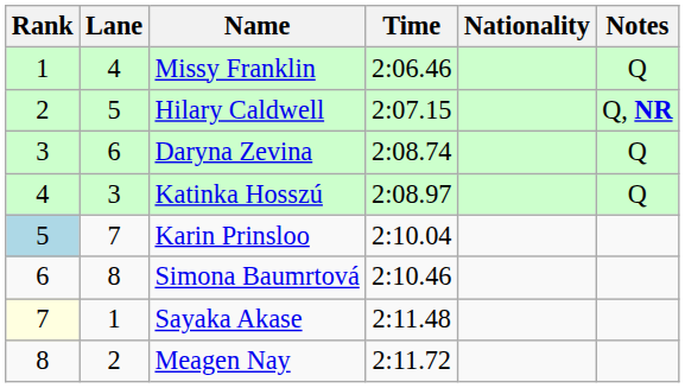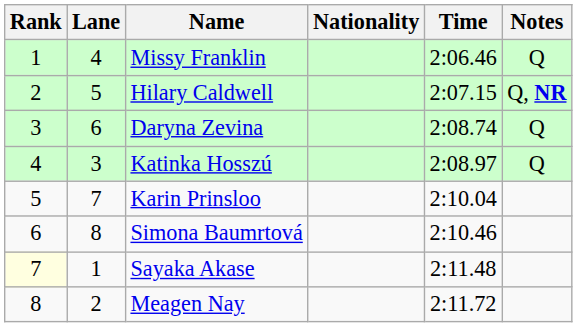 <table class="wikitable sortable" style="text-align:center">
 <tr>
 <th>Rank</th>
 <th>Lane</th>
 <th>Name</th>
+<th>Nationality</th>
 <th>Time</th>
-<th>Nationality</th>
 <th>Notes</th>
 </tr>
 <tr bgcolor=ccffcc>
 <td>1</td>
 <td>4</td>
 <td align=left><a href='#'>Missy Franklin</a></td>
+<td align=left></td>
 <td>2:06.46</td>
-<td align=left></td>
 <td>Q</td>
 </tr>
 <tr bgcolor=ccffcc>
 <td>2</td>
 <td>5</td>
 <td align=left><a href='#'>Hilary Caldwell</a></td>
+<td align=left></td>
 <td>2:07.15</td>
-<td align=left></td>
 <td>Q, <strong><a href='#'>NR</a></strong></td>
 </tr>
 <tr bgcolor=ccffcc>
 <td>3</td>
 <td>6</td>
 <td align=left><a href='#'>Daryna Zevina</a></td>
+<td align=left></td>
 <td>2:08.74</td>
-<td align=left></td>
 <td>Q</td>
 </tr>
 <tr bgcolor=ccffcc>
 <td>4</td>
 <td>3</td>
 <td align=left><a href='#'>Katinka Hosszú</a></td>
+<td align=left></td>
 <td>2:08.97</td>
-<td align=left></td>
 <td>Q</td>
 </tr>
 <tr>
-<td style="background: lightblue;">5</td>
+<td>5</td>
 <td>7</td>
 <td align=left><a href='#'>Karin Prinsloo</a></td>
+<td align=left></td>
 <td>2:10.04</td>
-<td align=left></td>
 <td></td>
 </tr>
 <tr>
 <td>6</td>
 <td>8</td>
 <td align=left><a href='#'>Simona Baumrtová</a></td>
+<td align=left></td>
 <td>2:10.46</td>
-<td align=left></td>
 <td></td>
 </tr>
 <tr>
 <td style="background: lightyellow;">7</td>
 <td>1</td>
 <td align=left><a href='#'>Sayaka Akase</a></td>
+<td align=left></td>
 <td>2:11.48</td>
-<td align=left></td>
 <td></td>
 </tr>
 <tr>
 <td>8</td>
 <td>2</td>
 <td align=left><a href='#'>Meagen Nay</a></td>
+<td align=left></td>
 <td>2:11.72</td>
-<td align=left></td>
 <td></td>
 </tr>
 </table>
